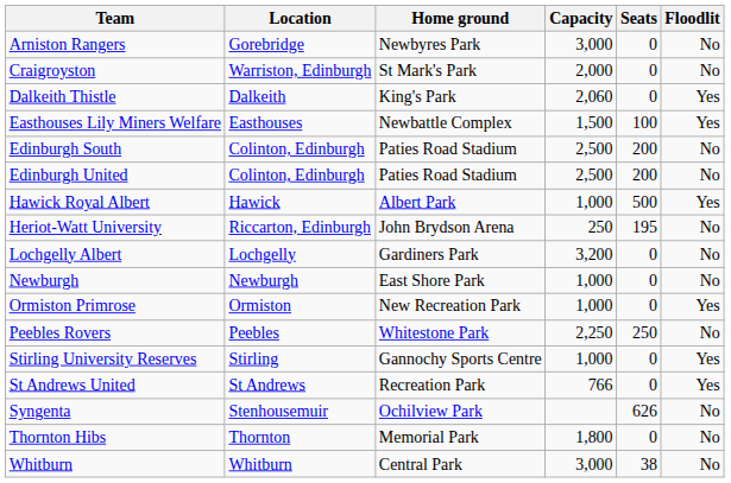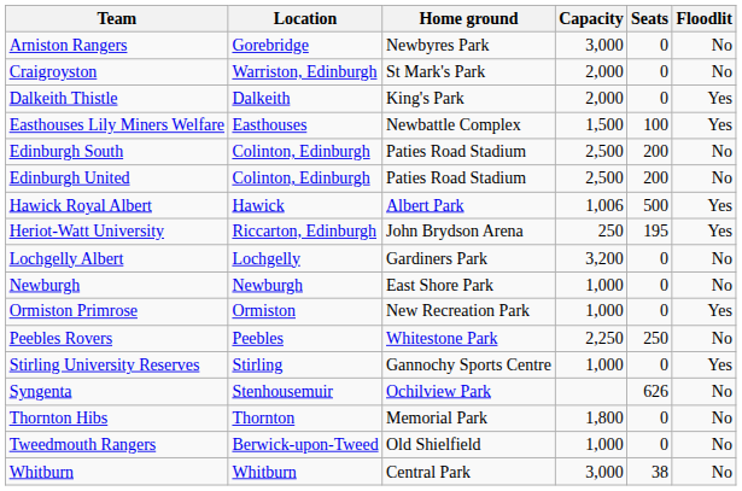 <table class="wikitable sortable">
 <tr>
 <th>Team</th>
 <th>Location</th>
 <th>Home ground</th>
 <th data-sort-type="number">Capacity</th>
 <th data-sort-type="number">Seats</th>
 <th>Floodlit</th>
 </tr>
 <tr>
 <td><a href='#'>Arniston Rangers</a></td>
 <td><a href='#'>Gorebridge</a></td>
 <td>Newbyres Park</td>
 <td align=right>3,000</td>
 <td align=right>0</td>
 <td align=right>No</td>
 </tr>
 <tr>
 <td><a href='#'>Craigroyston</a></td>
 <td><a href='#'>Warriston, Edinburgh</a></td>
 <td>St Mark's Park</td>
 <td align=right>2,000</td>
 <td align=right>0</td>
 <td align=right>No</td>
 </tr>
 <tr>
 <td><a href='#'>Dalkeith Thistle</a> </td>
 <td><a href='#'>Dalkeith</a></td>
 <td>King's Park</td>
-<td align=right>2,060</td>
+<td align=right>2,000</td>
 <td align=right>0</td>
 <td align=right>Yes</td>
 </tr>
 <tr>
 <td><a href='#'>Easthouses Lily Miners Welfare</a> </td>
 <td><a href='#'>Easthouses</a></td>
 <td>Newbattle Complex</td>
 <td align=right>1,500</td>
 <td align=right>100</td>
 <td align=right>Yes</td>
 </tr>
 <tr>
 <td><a href='#'>Edinburgh South</a></td>
 <td><a href='#'>Colinton, Edinburgh</a></td>
 <td>Paties Road Stadium</td>
 <td align=right>2,500</td>
 <td align=right>200</td>
 <td align=right>No</td>
 </tr>
 <tr>
 <td><a href='#'>Edinburgh United</a></td>
 <td><a href='#'>Colinton, Edinburgh</a></td>
 <td>Paties Road Stadium</td>
 <td align=right>2,500</td>
 <td align=right>200</td>
 <td align=right>No</td>
 </tr>
 <tr>
 <td><a href='#'>Hawick Royal Albert</a> </td>
 <td><a href='#'>Hawick</a></td>
 <td><a href='#'>Albert Park</a></td>
-<td align=right>1,000</td>
+<td align=right>1,006</td>
 <td align=right>500</td>
 <td align=right>Yes</td>
 </tr>
 <tr>
 <td><a href='#'>Heriot-Watt University</a></td>
 <td><a href='#'>Riccarton, Edinburgh</a></td>
 <td>John Brydson Arena</td>
 <td align=right>250</td>
 <td align=right>195</td>
-<td align=right>No</td>
+<td align=right>Yes</td>
 </tr>
 <tr>
 <td><a href='#'>Lochgelly Albert</a></td>
 <td><a href='#'>Lochgelly</a></td>
 <td>Gardiners Park</td>
 <td align=right>3,200</td>
 <td align=right>0</td>
 <td align=right>No</td>
 </tr>
 <tr>
 <td><a href='#'>Newburgh</a></td>
 <td><a href='#'>Newburgh</a></td>
 <td>East Shore Park</td>
 <td align=right>1,000</td>
 <td align=right>0</td>
 <td align=right>No</td>
 </tr>
 <tr>
 <td><a href='#'>Ormiston Primrose</a></td>
 <td><a href='#'>Ormiston</a></td>
 <td>New Recreation Park</td>
 <td align=right>1,000</td>
 <td align=right>0</td>
 <td align=right>Yes</td>
 </tr>
 <tr>
 <td><a href='#'>Peebles Rovers</a></td>
 <td><a href='#'>Peebles</a></td>
 <td><a href='#'>Whitestone Park</a></td>
 <td align=right>2,250</td>
 <td align=right>250</td>
 <td align=right>No</td>
 </tr>
 <tr>
 <td><a href='#'>Stirling University Reserves</a></td>
 <td><a href='#'>Stirling</a></td>
 <td>Gannochy Sports Centre</td>
 <td align=right>1,000</td>
 <td align=right>0</td>
 <td align=right>Yes</td>
 </tr>
 <tr>
-<td><a href='#'>St Andrews United</a> </td>
-<td><a href='#'>St Andrews</a></td>
-<td>Recreation Park</td>
-<td align=right>766</td>
-<td align=right>0</td>
-<td align=right>Yes</td>
-</tr>
-<tr>
 <td><a href='#'>Syngenta</a> </td>
 <td><a href='#'>Stenhousemuir</a></td>
 <td><a href='#'>Ochilview Park</a></td>
 <td align=right></td>
 <td align=right>626</td>
 <td align=right>No</td>
 </tr>
 <tr>
 <td><a href='#'>Thornton Hibs</a></td>
 <td><a href='#'>Thornton</a></td>
 <td>Memorial Park</td>
 <td align=right>1,800</td>
 <td align=right>0</td>
 <td align=right>No</td>
 </tr>
 <tr>
+<td><a href='#'>Tweedmouth Rangers</a></td>
+<td><a href='#'>Berwick-upon-Tweed</a></td>
+<td>Old Shielfield</td>
+<td align=right>1,000</td>
+<td align=right>0</td>
+<td align=right>No</td>
+</tr>
+<tr>
 <td><a href='#'>Whitburn</a></td>
 <td><a href='#'>Whitburn</a></td>
 <td>Central Park</td>
 <td align=right>3,000</td>
 <td align=right>38</td>
 <td align=right>No</td>
 </tr>
 </table>
